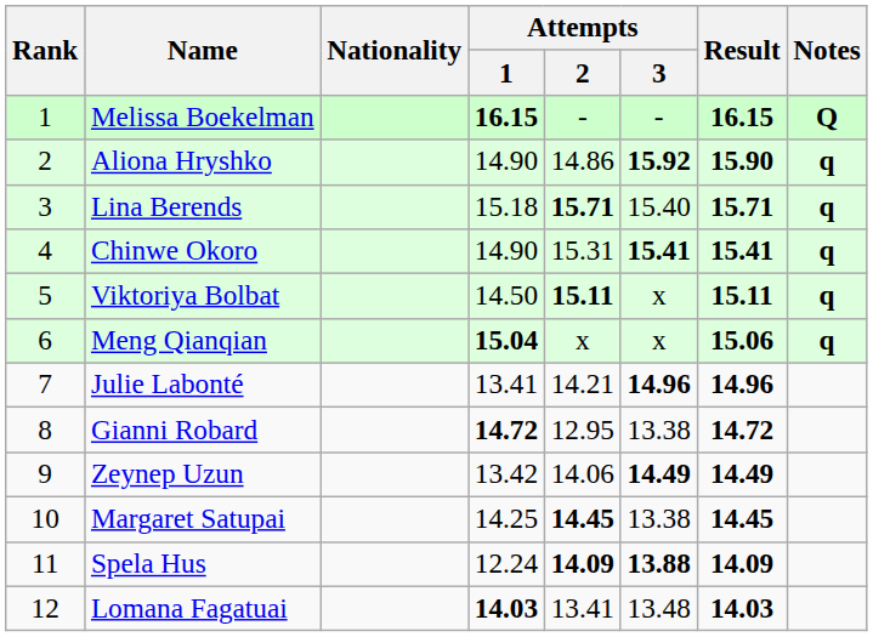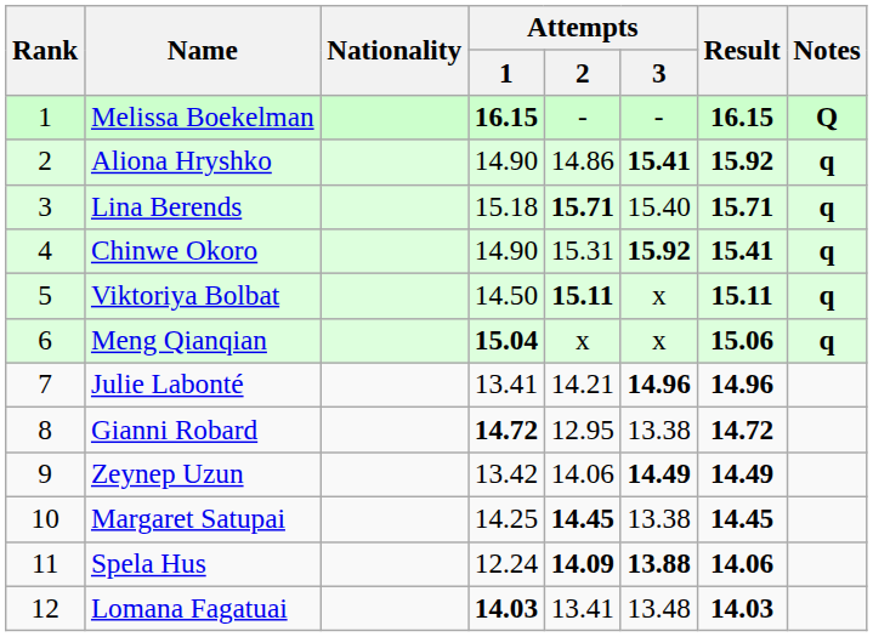 <table class="wikitable sortable" style="text-align:center">
 <tr>
 <th rowspan=2>Rank</th>
 <th rowspan=2>Name</th>
 <th rowspan=2>Nationality</th>
 <th colspan=3>Attempts</th>
 <th rowspan=2>Result</th>
 <th rowspan=2>Notes</th>
 </tr>
 <tr>
 <th>1</th>
 <th>2</th>
 <th>3</th>
 </tr>
 <tr bgcolor=ccffcc>
 <td>1</td>
 <td align=left><a href='#'>Melissa Boekelman</a></td>
 <td align=left></td>
 <td><strong>16.15</strong></td>
 <td>-</td>
 <td>-</td>
 <td><strong>16.15</strong></td>
 <td><strong>Q</strong></td>
 </tr>
 <tr bgcolor=ddffdd>
 <td>2</td>
 <td align=left><a href='#'>Aliona Hryshko</a></td>
 <td align=left></td>
 <td>14.90</td>
 <td>14.86</td>
+<td><strong>15.41</strong></td>
 <td><strong>15.92</strong></td>
-<td><strong>15.90</strong></td>
 <td><strong>q</strong></td>
 </tr>
 <tr bgcolor=ddffdd>
 <td>3</td>
 <td align=left><a href='#'>Lina Berends</a></td>
 <td align=left></td>
 <td>15.18</td>
 <td><strong>15.71</strong></td>
 <td>15.40</td>
 <td><strong>15.71</strong></td>
 <td><strong>q</strong></td>
 </tr>
 <tr bgcolor=ddffdd>
 <td>4</td>
 <td align=left><a href='#'>Chinwe Okoro</a></td>
 <td align=left></td>
 <td>14.90</td>
 <td>15.31</td>
-<td><strong>15.41</strong></td>
+<td><strong>15.92</strong></td>
 <td><strong>15.41</strong></td>
 <td><strong>q</strong></td>
 </tr>
 <tr bgcolor=ddffdd>
 <td>5</td>
 <td align=left><a href='#'>Viktoriya Bolbat</a></td>
 <td align=left></td>
 <td>14.50</td>
 <td><strong>15.11</strong></td>
 <td>x</td>
 <td><strong>15.11</strong></td>
 <td><strong>q</strong></td>
 </tr>
 <tr bgcolor=ddffdd>
 <td>6</td>
 <td align=left><a href='#'>Meng Qianqian</a></td>
 <td align=left></td>
 <td><strong>15.04</strong></td>
 <td>x</td>
 <td>x</td>
 <td><strong>15.06</strong></td>
 <td><strong>q</strong></td>
 </tr>
 <tr>
 <td>7</td>
 <td align=left><a href='#'>Julie Labonté</a></td>
 <td align=left></td>
 <td>13.41</td>
 <td>14.21</td>
 <td><strong>14.96</strong></td>
 <td><strong>14.96</strong></td>
 <td></td>
 </tr>
 <tr>
 <td>8</td>
 <td align=left><a href='#'>Gianni Robard</a></td>
 <td align=left></td>
 <td><strong>14.72</strong></td>
 <td>12.95</td>
 <td>13.38</td>
 <td><strong>14.72</strong></td>
 <td></td>
 </tr>
 <tr>
 <td>9</td>
 <td align=left><a href='#'>Zeynep Uzun</a></td>
 <td align=left></td>
 <td>13.42</td>
 <td>14.06</td>
 <td><strong>14.49</strong></td>
 <td><strong>14.49</strong></td>
 <td></td>
 </tr>
 <tr>
 <td>10</td>
 <td align=left><a href='#'>Margaret Satupai</a></td>
 <td align=left></td>
 <td>14.25</td>
 <td><strong>14.45</strong></td>
 <td>13.38</td>
 <td><strong>14.45</strong></td>
 <td></td>
 </tr>
 <tr>
 <td>11</td>
 <td align=left><a href='#'>Spela Hus</a></td>
 <td align=left></td>
 <td>12.24</td>
 <td><strong>14.09</strong></td>
 <td><strong>13.88</strong></td>
-<td><strong>14.09</strong></td>
+<td><strong>14.06</strong></td>
 <td></td>
 </tr>
 <tr>
 <td>12</td>
 <td align=left><a href='#'>Lomana Fagatuai</a></td>
 <td align=left></td>
 <td><strong>14.03</strong></td>
 <td>13.41</td>
 <td>13.48</td>
 <td><strong>14.03</strong></td>
 <td></td>
 </tr>
 </table>
